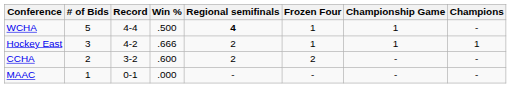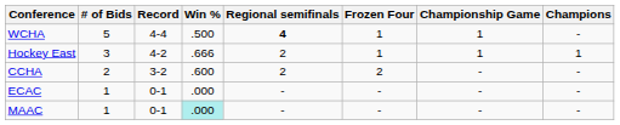 <table class="wikitable sortable">
 <tr>
 <th>Conference</th>
 <th># of Bids</th>
 <th>Record</th>
 <th>Win %</th>
 <th>Regional semifinals</th>
 <th>Frozen Four</th>
 <th>Championship Game</th>
 <th>Champions</th>
 </tr>
 <tr align="center">
 <td align="left"><a href='#'>WCHA</a></td>
 <td>5</td>
 <td>4-4</td>
 <td>.500</td>
 <td><strong>4</strong></td>
 <td>1</td>
 <td>1</td>
 <td>-</td>
 </tr>
 <tr align="center">
 <td align="left"><a href='#'>Hockey East</a></td>
 <td>3</td>
 <td>4-2</td>
 <td>.666</td>
 <td>2</td>
 <td>1</td>
 <td>1</td>
 <td>1</td>
 </tr>
 <tr align="center">
 <td align="left"><a href='#'>CCHA</a></td>
 <td>2</td>
 <td>3-2</td>
 <td>.600</td>
 <td>2</td>
 <td>2</td>
 <td>-</td>
 <td>-</td>
 </tr>
 <tr align="center">
-<td align="left"><a href='#'>MAAC</a></td>
+<td align="left"><a href='#'>ECAC</a></td>
 <td>1</td>
 <td>0-1</td>
 <td>.000</td>
 <td>-</td>
 <td>-</td>
 <td>-</td>
 <td>-</td>
 </tr>
+<tr align="center">
+<td align="left"><a href='#'>MAAC</a></td>
+<td>1</td>
+<td>0-1</td>
+<td style="background: paleturquoise;">.000</td>
+<td>-</td>
+<td>-</td>
+<td>-</td>
+<td>-</td>
+</tr>
 </table>
